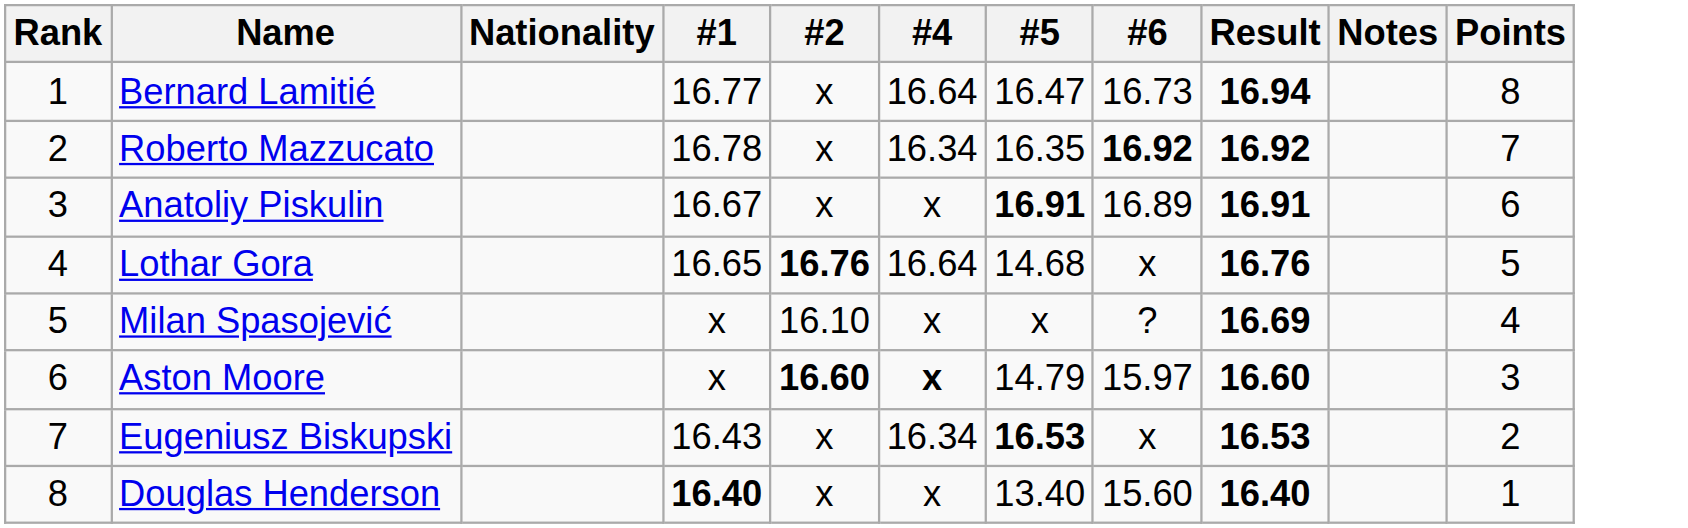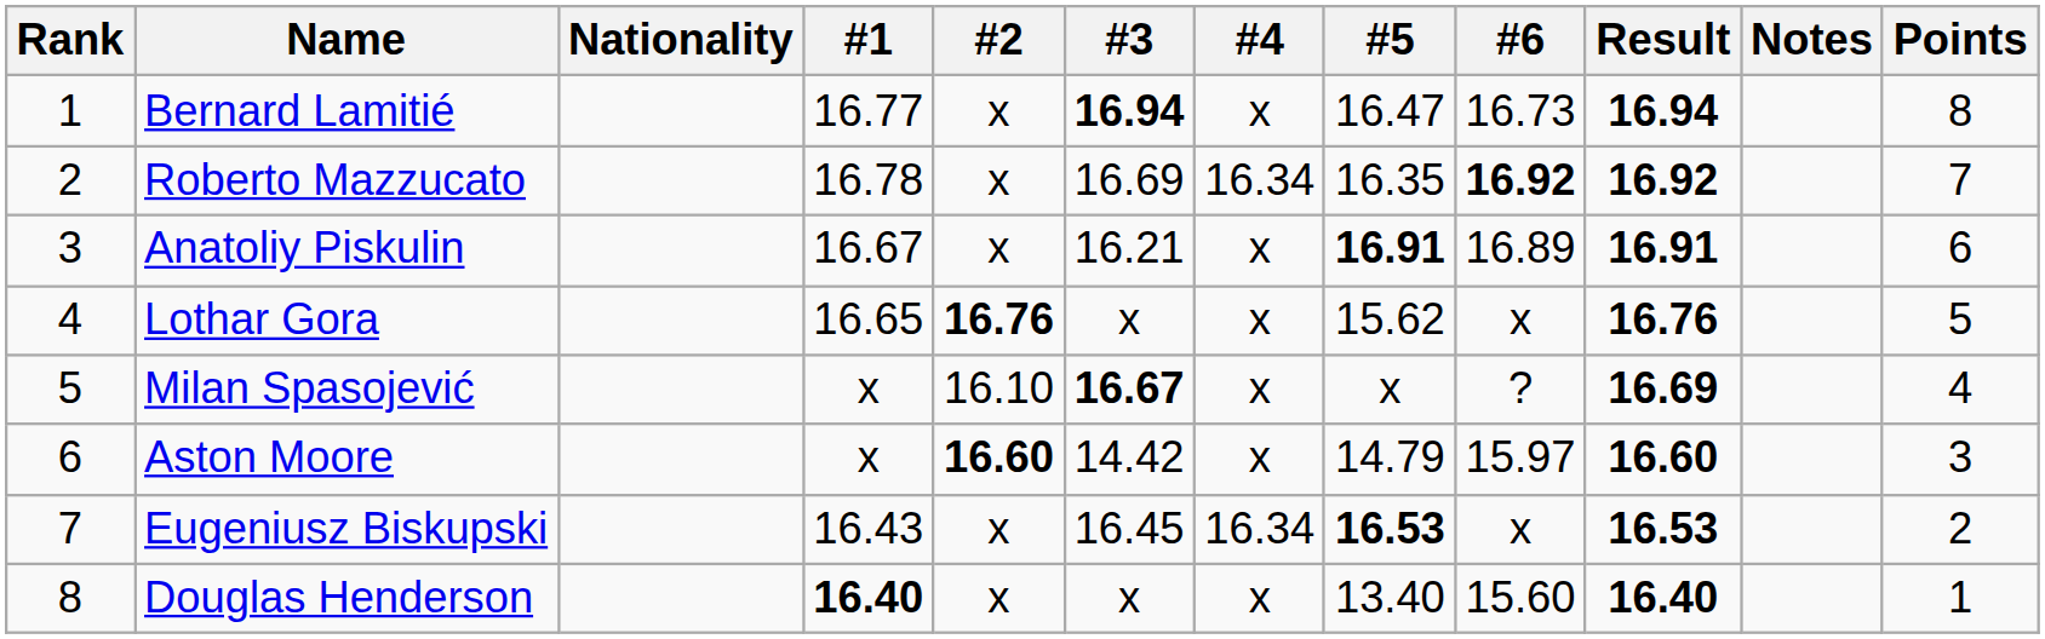 <table class="wikitable sortable" style="text-align:center">
 <tr>
 <th>Rank</th>
 <th>Name</th>
 <th>Nationality</th>
 <th>#1</th>
 <th>#2</th>
+<th>#3</th>
 <th>#4</th>
 <th>#5</th>
 <th>#6</th>
 <th>Result</th>
 <th>Notes</th>
 <th>Points</th>
 </tr>
 <tr>
 <td>1</td>
 <td align=left><a href='#'>Bernard Lamitié</a></td>
 <td align=left></td>
 <td>16.77</td>
 <td>x</td>
-<td>16.64</td>
+<td><strong>16.94</strong></td>
+<td>x</td>
 <td>16.47</td>
 <td>16.73</td>
 <td><strong>16.94</strong></td>
 <td></td>
 <td>8</td>
 </tr>
 <tr>
 <td>2</td>
 <td align=left><a href='#'>Roberto Mazzucato</a></td>
 <td align=left></td>
 <td>16.78</td>
 <td>x</td>
+<td>16.69</td>
 <td>16.34</td>
 <td>16.35</td>
 <td><strong>16.92</strong></td>
 <td><strong>16.92</strong></td>
 <td></td>
 <td>7</td>
 </tr>
 <tr>
 <td>3</td>
 <td align=left><a href='#'>Anatoliy Piskulin</a></td>
 <td align=left></td>
 <td>16.67</td>
 <td>x</td>
+<td>16.21</td>
 <td>x</td>
 <td><strong>16.91</strong></td>
 <td>16.89</td>
 <td><strong>16.91</strong></td>
 <td></td>
 <td>6</td>
 </tr>
 <tr>
 <td>4</td>
 <td align=left><a href='#'>Lothar Gora</a></td>
 <td align=left></td>
 <td>16.65</td>
 <td><strong>16.76</strong></td>
-<td>16.64</td>
-<td>14.68</td>
+<td>x</td>
+<td>x</td>
+<td>15.62</td>
 <td>x</td>
 <td><strong>16.76</strong></td>
 <td></td>
 <td>5</td>
 </tr>
 <tr>
 <td>5</td>
 <td align=left><a href='#'>Milan Spasojević</a></td>
 <td align=left></td>
 <td>x</td>
 <td>16.10</td>
+<td><strong>16.67</strong></td>
 <td>x</td>
 <td>x</td>
 <td>?</td>
 <td><strong>16.69</strong></td>
 <td></td>
 <td>4</td>
 </tr>
 <tr>
 <td>6</td>
 <td align=left><a href='#'>Aston Moore</a></td>
 <td align=left></td>
 <td>x</td>
 <td><strong>16.60</strong></td>
-<td><strong>x</strong></td>
+<td>14.42</td>
+<td>x</td>
 <td>14.79</td>
 <td>15.97</td>
 <td><strong>16.60</strong></td>
 <td></td>
 <td>3</td>
 </tr>
 <tr>
 <td>7</td>
 <td align=left><a href='#'>Eugeniusz Biskupski</a></td>
 <td align=left></td>
 <td>16.43</td>
 <td>x</td>
+<td>16.45</td>
 <td>16.34</td>
 <td><strong>16.53</strong></td>
 <td>x</td>
 <td><strong>16.53</strong></td>
 <td></td>
 <td>2</td>
 </tr>
 <tr>
 <td>8</td>
 <td align=left><a href='#'>Douglas Henderson</a></td>
 <td align=left></td>
 <td><strong>16.40</strong></td>
 <td>x</td>
 <td>x</td>
+<td>x</td>
 <td>13.40</td>
 <td>15.60</td>
 <td><strong>16.40</strong></td>
 <td></td>
 <td>1</td>
 </tr>
 </table>
